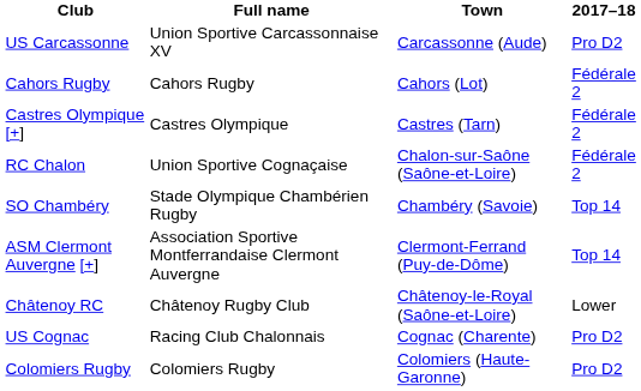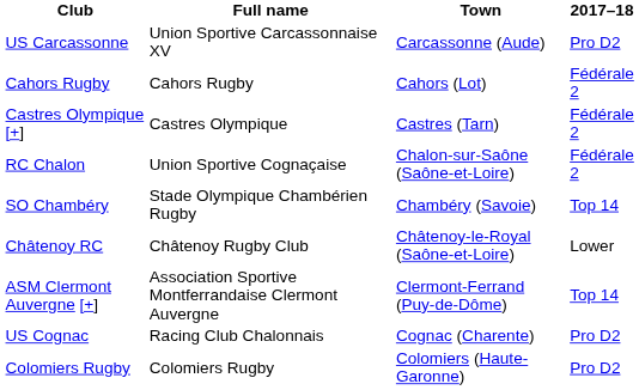 <table style="width:100%;">
 <tr>
 <th style="width:23%;">Club</th>
 <th style="width:40%;">Full name</th>
 <th style="width:28%;">Town</th>
 <th style="width:8%;">2017–18</th>
 </tr>
 <tr>
 <td><a href='#'>US Carcassonne</a></td>
 <td>Union Sportive Carcassonnaise XV</td>
 <td><a href='#'>Carcassonne</a> (<a href='#'>Aude</a>)</td>
 <td><a href='#'>Pro D2</a></td>
 </tr>
 <tr>
 <td><a href='#'>Cahors Rugby</a></td>
 <td>Cahors Rugby</td>
 <td><a href='#'>Cahors</a> (<a href='#'>Lot</a>)</td>
 <td><a href='#'>Fédérale 2</a></td>
 </tr>
 <tr>
 <td><a href='#'>Castres Olympique</a> <a href='#'>[+</a>]</td>
 <td>Castres Olympique</td>
 <td><a href='#'>Castres</a> (<a href='#'>Tarn</a>)</td>
 <td><a href='#'>Fédérale 2</a></td>
 </tr>
 <tr>
 <td><a href='#'>RC Chalon</a></td>
 <td>Union Sportive Cognaçaise</td>
 <td><a href='#'>Chalon-sur-Saône</a> (<a href='#'>Saône-et-Loire</a>)</td>
 <td><a href='#'>Fédérale 2</a></td>
 </tr>
 <tr>
 <td><a href='#'>SO Chambéry</a></td>
 <td>Stade Olympique Chambérien Rugby</td>
 <td><a href='#'>Chambéry</a> (<a href='#'>Savoie</a>)</td>
 <td><a href='#'>Top 14</a></td>
 </tr>
 <tr>
+<td><a href='#'>Châtenoy RC</a></td>
+<td>Châtenoy Rugby Club</td>
+<td><a href='#'>Châtenoy-le-Royal</a> (<a href='#'>Saône-et-Loire</a>)</td>
+<td>Lower</td>
+</tr>
+<tr>
 <td><a href='#'>ASM Clermont Auvergne</a> <a href='#'>[+</a>]</td>
 <td>Association Sportive Montferrandaise Clermont Auvergne</td>
 <td><a href='#'>Clermont-Ferrand</a> (<a href='#'>Puy-de-Dôme</a>)</td>
 <td><a href='#'>Top 14</a></td>
-</tr>
-<tr>
-<td><a href='#'>Châtenoy RC</a></td>
-<td>Châtenoy Rugby Club</td>
-<td><a href='#'>Châtenoy-le-Royal</a> (<a href='#'>Saône-et-Loire</a>)</td>
-<td>Lower</td>
 </tr>
 <tr>
 <td><a href='#'>US Cognac</a></td>
 <td>Racing Club Chalonnais</td>
 <td><a href='#'>Cognac</a> (<a href='#'>Charente</a>)</td>
 <td><a href='#'>Pro D2</a></td>
 </tr>
 <tr>
 <td><a href='#'>Colomiers Rugby</a></td>
 <td>Colomiers Rugby</td>
 <td><a href='#'>Colomiers</a> (<a href='#'>Haute-Garonne</a>)</td>
 <td><a href='#'>Pro D2</a></td>
 </tr>
 </table>
